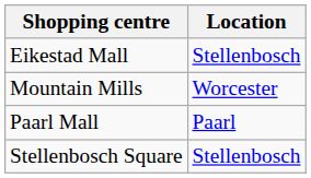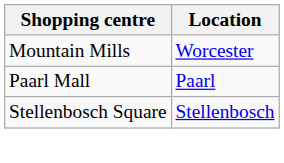 <table class="wikitable sortable">
 <tr>
 <th>Shopping centre</th>
 <th>Location</th>
-</tr>
-<tr>
-<td>Eikestad Mall</td>
-<td><a href='#'>Stellenbosch</a></td>
 </tr>
 <tr>
 <td>Mountain Mills</td>
 <td><a href='#'>Worcester</a></td>
 </tr>
 <tr>
 <td>Paarl Mall</td>
 <td><a href='#'>Paarl</a></td>
 </tr>
 <tr>
 <td>Stellenbosch Square</td>
 <td><a href='#'>Stellenbosch</a></td>
 </tr>
 </table>
